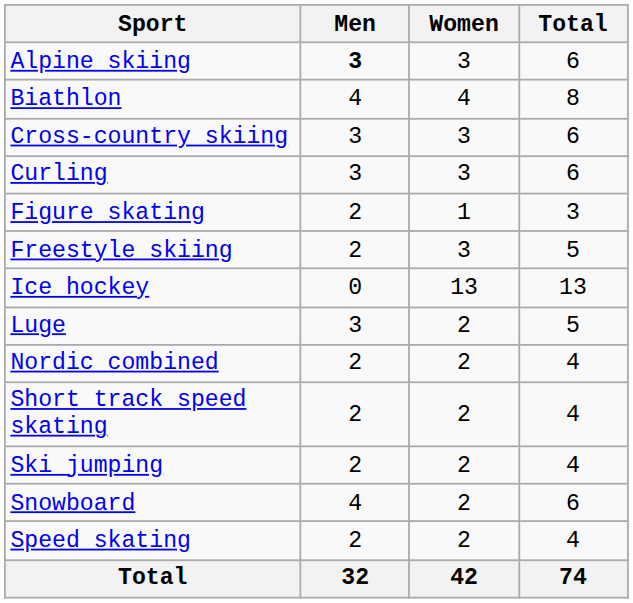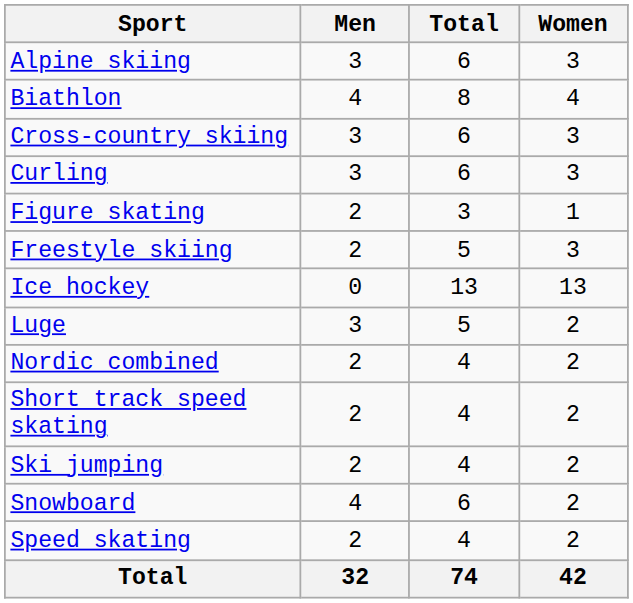 <table class="wikitable sortable" style=text-align:center>
 <tr>
 <th width=160>Sport</th>
 <th width=55>Men</th>
+<th width=55>Total</th>
 <th width=55>Women</th>
-<th width=55>Total</th>
 </tr>
 <tr>
 <td align=left><a href='#'>Alpine skiing</a></td>
-<td><strong>3</strong></td>
 <td>3</td>
 <td>6</td>
+<td>3</td>
 </tr>
 <tr>
 <td align=left><a href='#'>Biathlon</a></td>
 <td>4</td>
+<td>8</td>
 <td>4</td>
-<td>8</td>
 </tr>
 <tr>
 <td align=left><a href='#'>Cross-country skiing</a></td>
 <td>3</td>
+<td>6</td>
 <td>3</td>
-<td>6</td>
 </tr>
 <tr>
 <td align=left><a href='#'>Curling</a></td>
 <td>3</td>
+<td>6</td>
 <td>3</td>
-<td>6</td>
 </tr>
 <tr>
 <td align=left><a href='#'>Figure skating</a></td>
 <td>2</td>
+<td>3</td>
 <td>1</td>
-<td>3</td>
 </tr>
 <tr>
 <td align=left><a href='#'>Freestyle skiing</a></td>
 <td>2</td>
+<td>5</td>
 <td>3</td>
-<td>5</td>
 </tr>
 <tr>
 <td align=left><a href='#'>Ice hockey</a></td>
 <td>0</td>
 <td>13</td>
 <td>13</td>
 </tr>
 <tr>
 <td align=left><a href='#'>Luge</a></td>
 <td>3</td>
+<td>5</td>
 <td>2</td>
-<td>5</td>
 </tr>
 <tr>
 <td align=left><a href='#'>Nordic combined</a></td>
 <td>2</td>
+<td>4</td>
 <td>2</td>
-<td>4</td>
 </tr>
 <tr>
 <td align=left><a href='#'>Short track speed skating</a></td>
 <td>2</td>
+<td>4</td>
 <td>2</td>
-<td>4</td>
 </tr>
 <tr>
 <td align=left><a href='#'>Ski jumping</a></td>
 <td>2</td>
+<td>4</td>
 <td>2</td>
-<td>4</td>
 </tr>
 <tr>
 <td align=left><a href='#'>Snowboard</a></td>
 <td>4</td>
+<td>6</td>
 <td>2</td>
-<td>6</td>
 </tr>
 <tr>
 <td align=left><a href='#'>Speed skating</a></td>
 <td>2</td>
+<td>4</td>
 <td>2</td>
-<td>4</td>
 </tr>
 <tr>
 <th>Total</th>
 <th>32</th>
+<th>74</th>
 <th>42</th>
-<th>74</th>
 </tr>
 </table>
